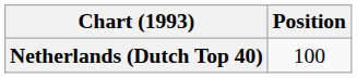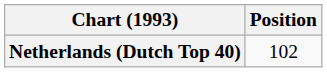 <table class="wikitable plainrowheaders" style="text-align:center">
 <tr>
 <th scope="col">Chart (1993)</th>
 <th scope="col">Position</th>
 </tr>
 <tr>
 <th scope="row">Netherlands (Dutch Top 40)</th>
-<td>100</td>
+<td>102</td>
 </tr>
 </table>
